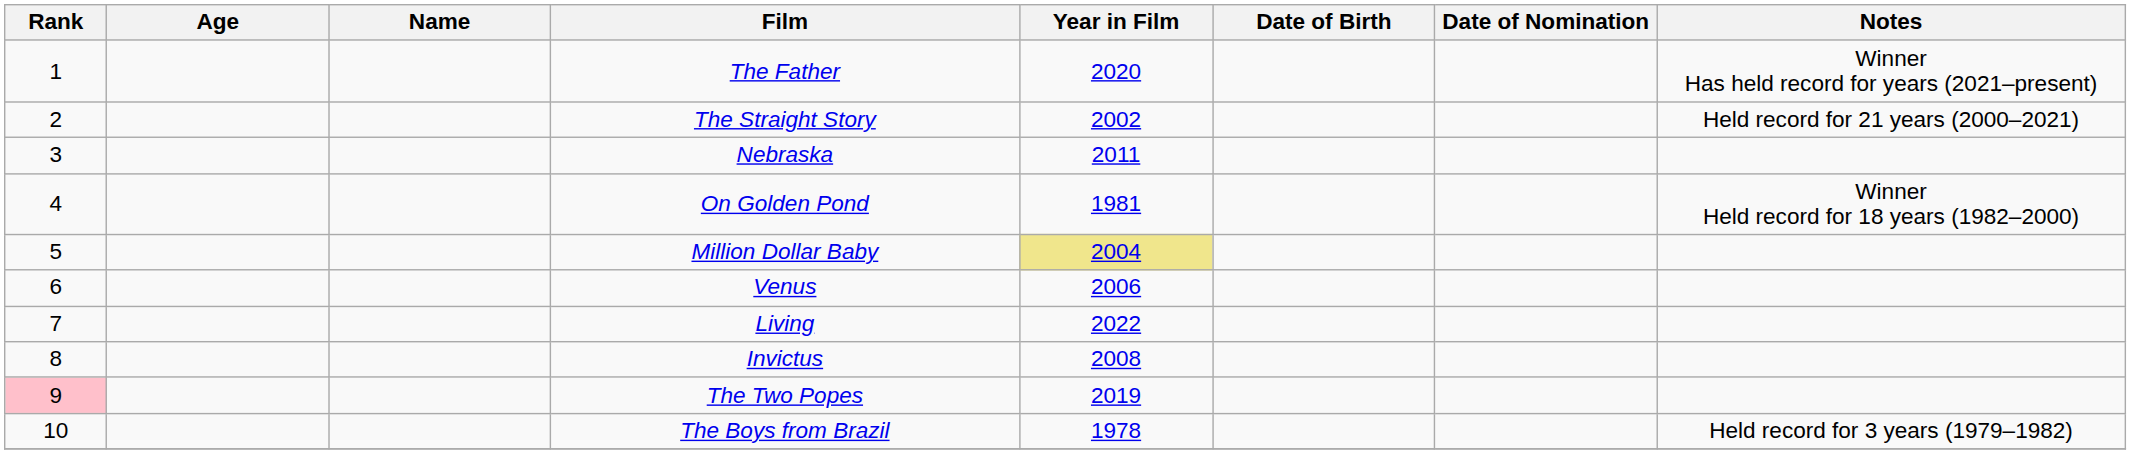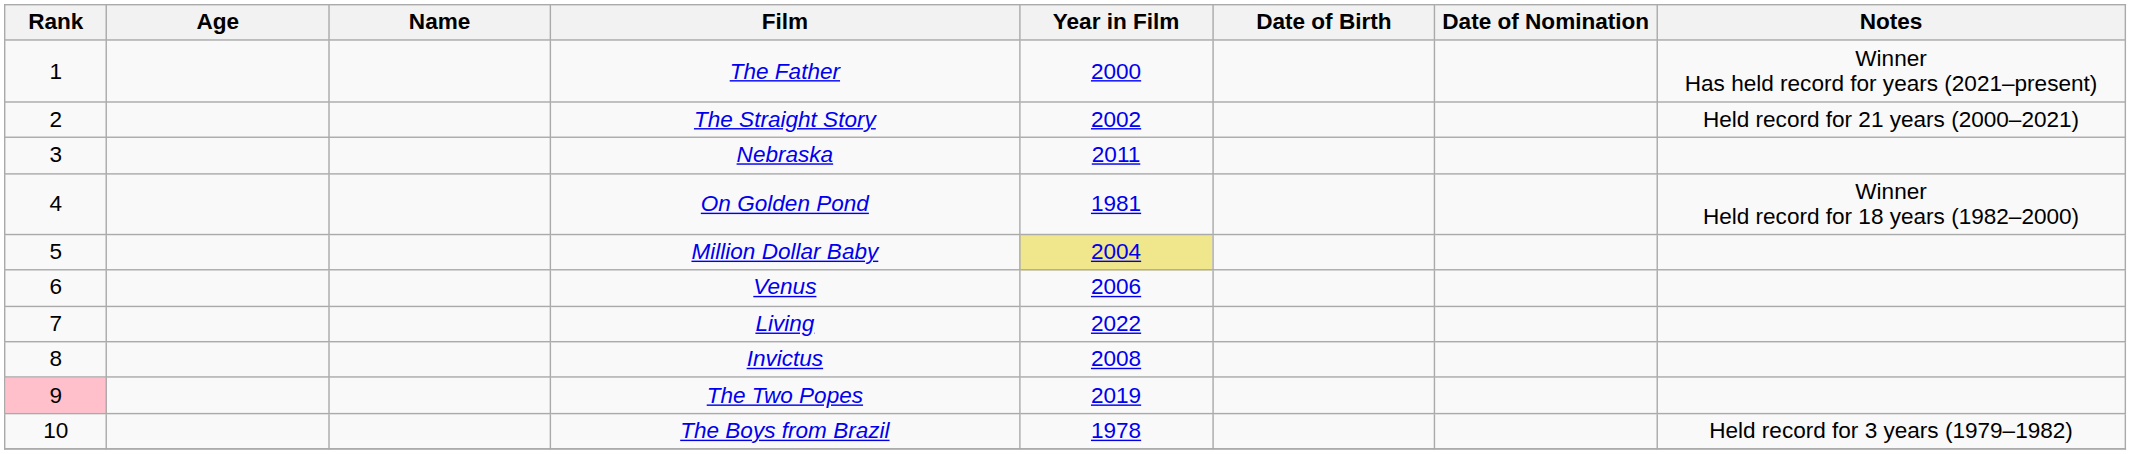 <table class="wikitable sortable" style="text-align: center">
 <tr>
 <th style="width:065px;">Rank</th>
 <th style="width:150px;">Age</th>
 <th style="width:150px;">Name</th>
 <th style="width:325px;">Film</th>
 <th style="width:130px;">Year in Film</th>
 <th style="width:150px;">Date of Birth</th>
 <th style="width:150px;">Date of Nomination</th>
 <th style="width:325px;">Notes</th>
 </tr>
 <tr>
 <td>1</td>
 <td></td>
 <td></td>
 <td><em><a href='#'>The Father</a></em></td>
-<td><a href='#'>2020</a></td>
+<td><a href='#'>2000</a></td>
 <td></td>
 <td></td>
 <td>Winner<br>Has held record for  years (2021–present)</td>
 </tr>
 <tr>
 <td>2</td>
 <td></td>
 <td></td>
 <td><em><a href='#'>The Straight Story</a></em></td>
 <td><a href='#'>2002</a></td>
 <td></td>
 <td></td>
 <td>Held record for 21 years (2000–2021)</td>
 </tr>
 <tr>
 <td>3</td>
 <td></td>
 <td></td>
 <td><em><a href='#'>Nebraska</a></em></td>
 <td><a href='#'>2011</a></td>
 <td></td>
 <td></td>
 <td></td>
 </tr>
 <tr>
 <td>4</td>
 <td></td>
 <td></td>
 <td><em><a href='#'>On Golden Pond</a></em></td>
 <td><a href='#'>1981</a></td>
 <td></td>
 <td></td>
 <td>Winner<br>Held record for 18 years (1982–2000)</td>
 </tr>
 <tr>
 <td>5</td>
 <td></td>
 <td></td>
 <td><em><a href='#'>Million Dollar Baby</a></em></td>
 <td style="background: khaki;"><a href='#'>2004</a></td>
 <td></td>
 <td></td>
 <td></td>
 </tr>
 <tr>
 <td>6</td>
 <td></td>
 <td></td>
 <td><em><a href='#'>Venus</a></em></td>
 <td><a href='#'>2006</a></td>
 <td></td>
 <td></td>
 <td></td>
 </tr>
 <tr>
 <td>7</td>
 <td></td>
 <td></td>
 <td><em><a href='#'>Living</a></em></td>
 <td><a href='#'>2022</a></td>
 <td></td>
 <td></td>
 <td></td>
 </tr>
 <tr>
 <td>8</td>
 <td></td>
 <td></td>
 <td><em><a href='#'>Invictus</a></em></td>
 <td><a href='#'>2008</a></td>
 <td></td>
 <td></td>
 <td></td>
 </tr>
 <tr>
 <td style="background: pink;">9</td>
 <td></td>
 <td></td>
 <td><em><a href='#'>The Two Popes</a></em></td>
 <td><a href='#'>2019</a></td>
 <td></td>
 <td></td>
 <td></td>
 </tr>
 <tr>
 <td>10</td>
 <td></td>
 <td></td>
 <td><em><a href='#'>The Boys from Brazil</a></em></td>
 <td><a href='#'>1978</a></td>
 <td></td>
 <td></td>
 <td>Held record for 3 years (1979–1982)</td>
 </tr>
 <tr>
 </tr>
 </table>
